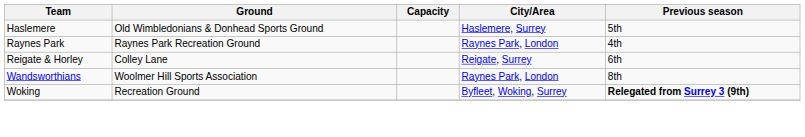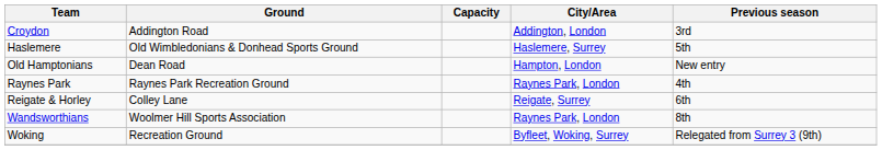 <table class="wikitable sortable" width=100%>
 <tr>
 <th>Team</th>
 <th>Ground</th>
 <th>Capacity</th>
 <th>City/Area</th>
 <th>Previous season</th>
 </tr>
 <tr>
+<td><a href='#'>Croydon</a></td>
+<td>Addington Road</td>
+<td></td>
+<td><a href='#'>Addington</a>, <a href='#'>London</a></td>
+<td>3rd</td>
+</tr>
+<tr>
 <td>Haslemere</td>
 <td>Old Wimbledonians & Donhead Sports Ground</td>
 <td></td>
 <td><a href='#'>Haslemere</a>, <a href='#'>Surrey</a></td>
 <td>5th</td>
+</tr>
+<tr>
+<td>Old Hamptonians</td>
+<td>Dean Road</td>
+<td></td>
+<td><a href='#'>Hampton</a>, <a href='#'>London</a></td>
+<td>New entry</td>
 </tr>
 <tr>
 <td>Raynes Park</td>
 <td>Raynes Park Recreation Ground</td>
 <td></td>
 <td><a href='#'>Raynes Park</a>, <a href='#'>London</a></td>
 <td>4th</td>
 </tr>
 <tr>
 <td>Reigate & Horley</td>
 <td>Colley Lane</td>
 <td></td>
 <td><a href='#'>Reigate</a>, <a href='#'>Surrey</a></td>
 <td>6th</td>
 </tr>
 <tr>
 <td><a href='#'>Wandsworthians</a></td>
 <td>Woolmer Hill Sports Association</td>
 <td></td>
 <td><a href='#'>Raynes Park</a>, <a href='#'>London</a></td>
 <td>8th</td>
 </tr>
 <tr>
 <td>Woking</td>
 <td>Recreation Ground</td>
 <td></td>
 <td><a href='#'>Byfleet</a>, <a href='#'>Woking</a>, <a href='#'>Surrey</a></td>
-<td><strong>Relegated from <a href='#'>Surrey 3</a> (9th)</strong></td>
+<td>Relegated from <a href='#'>Surrey 3</a> (9th)</td>
 </tr>
 <tr>
 </tr>
 </table>
